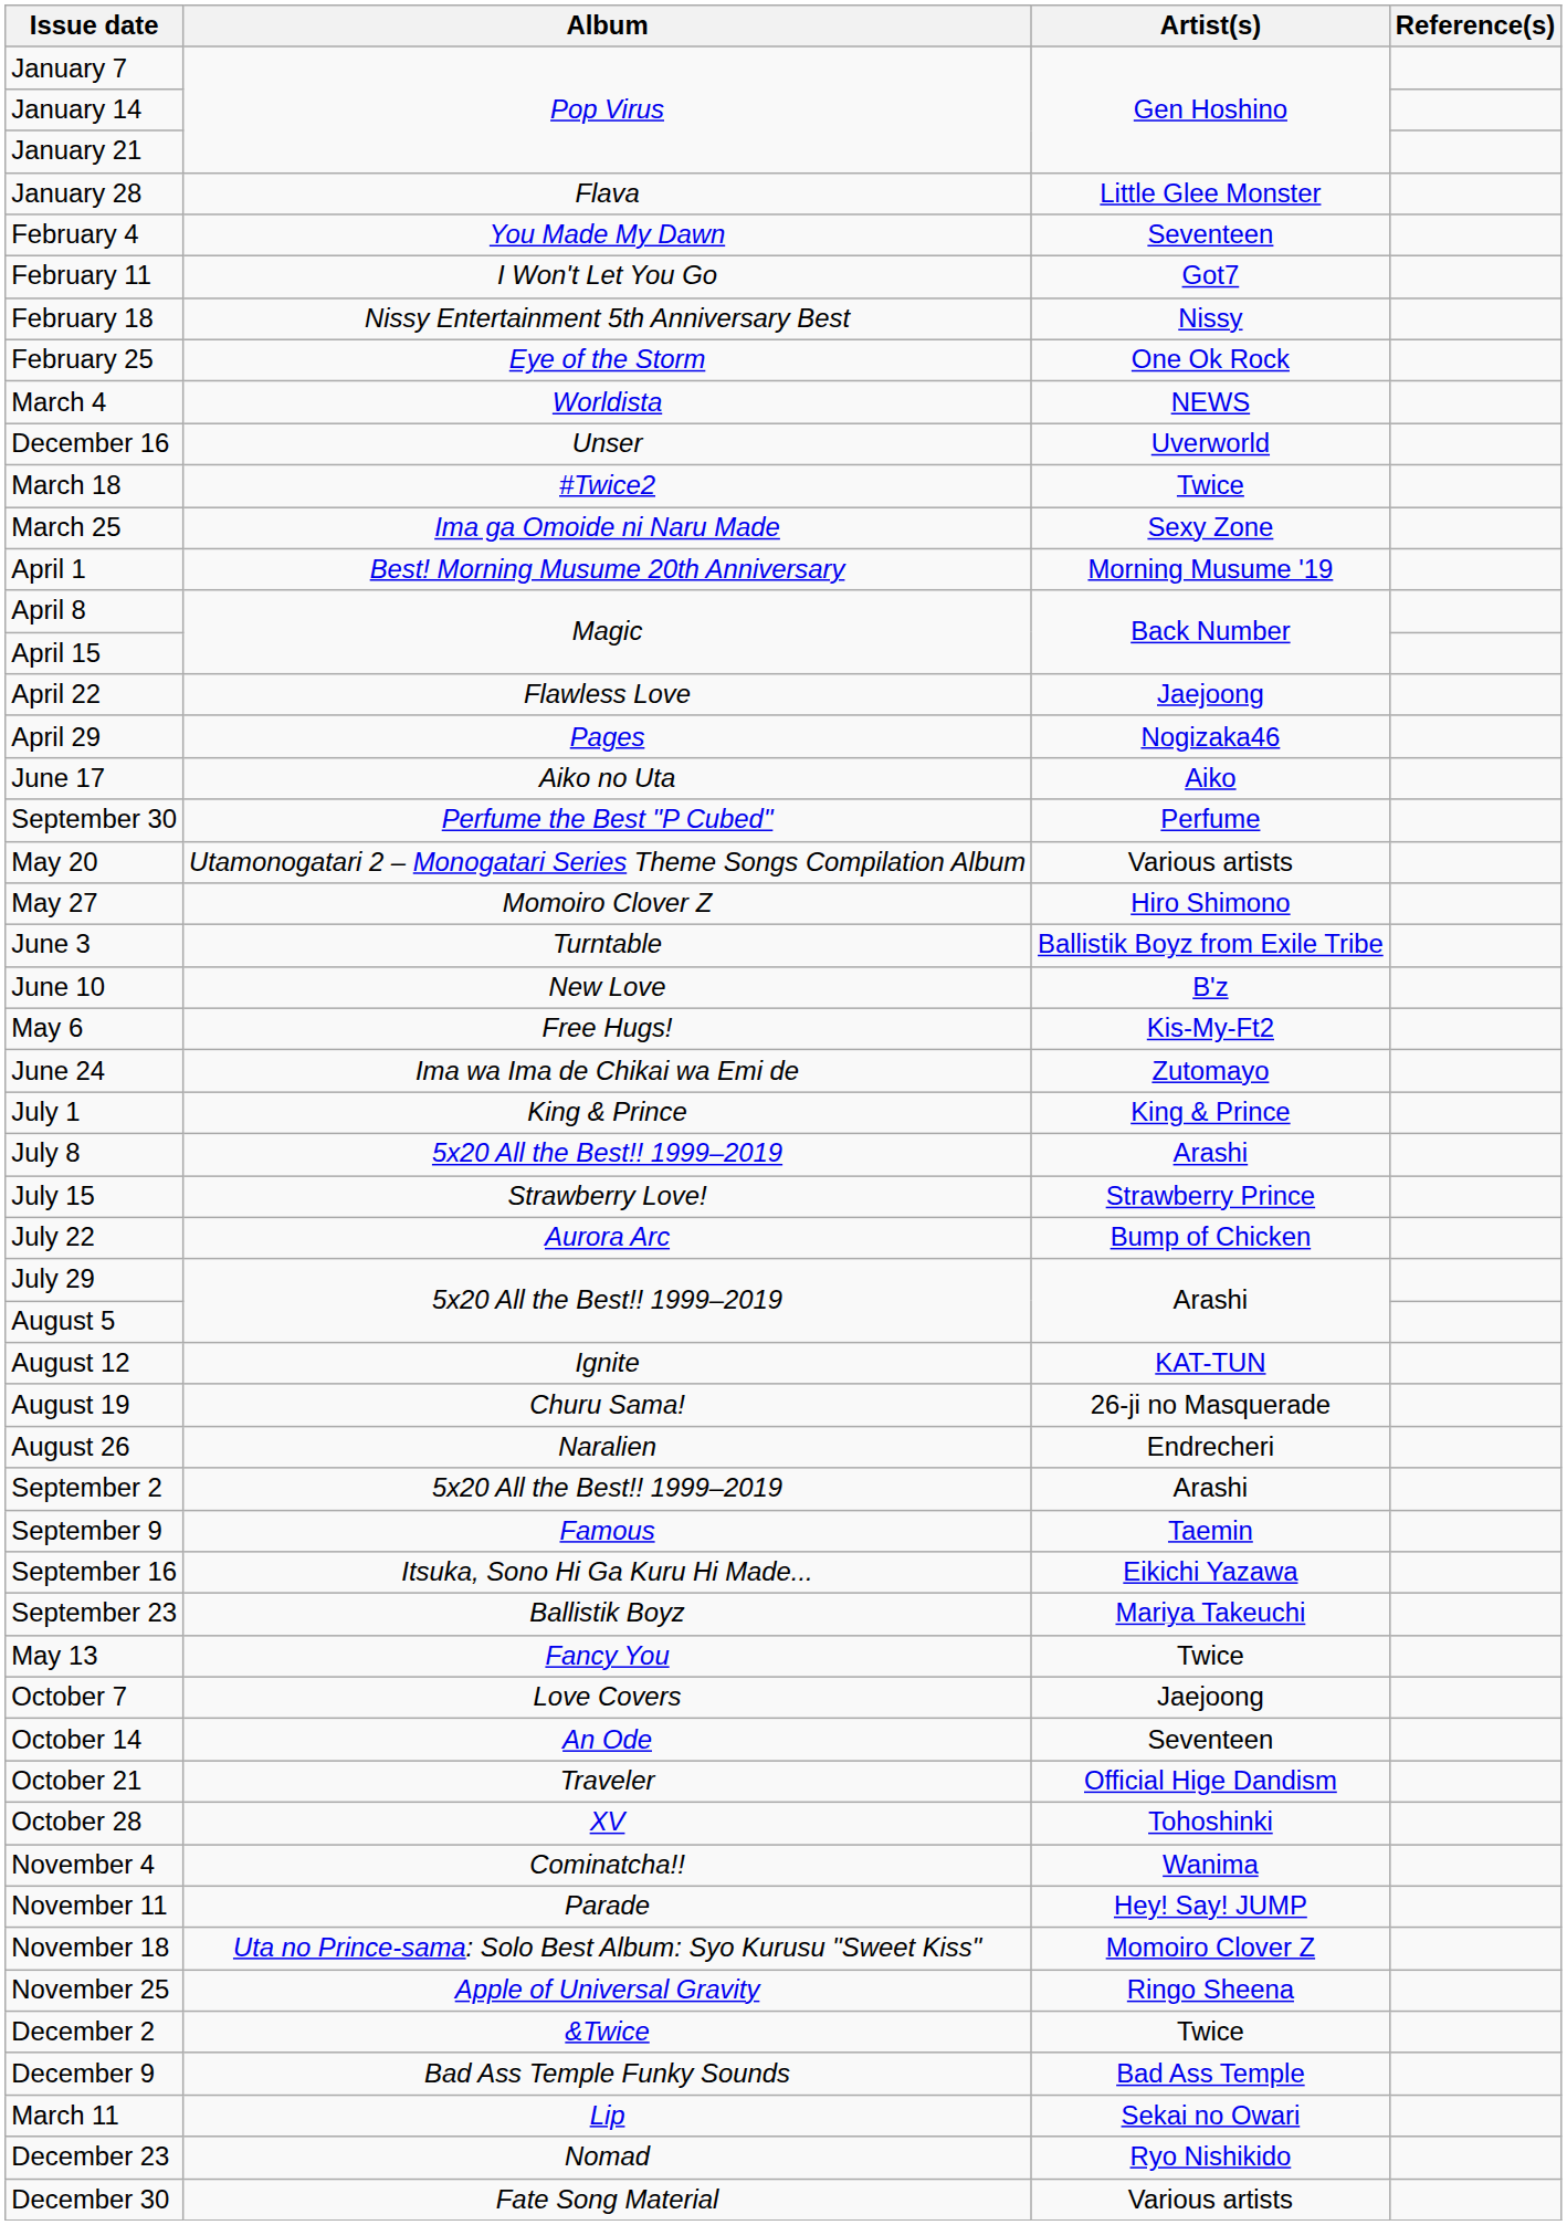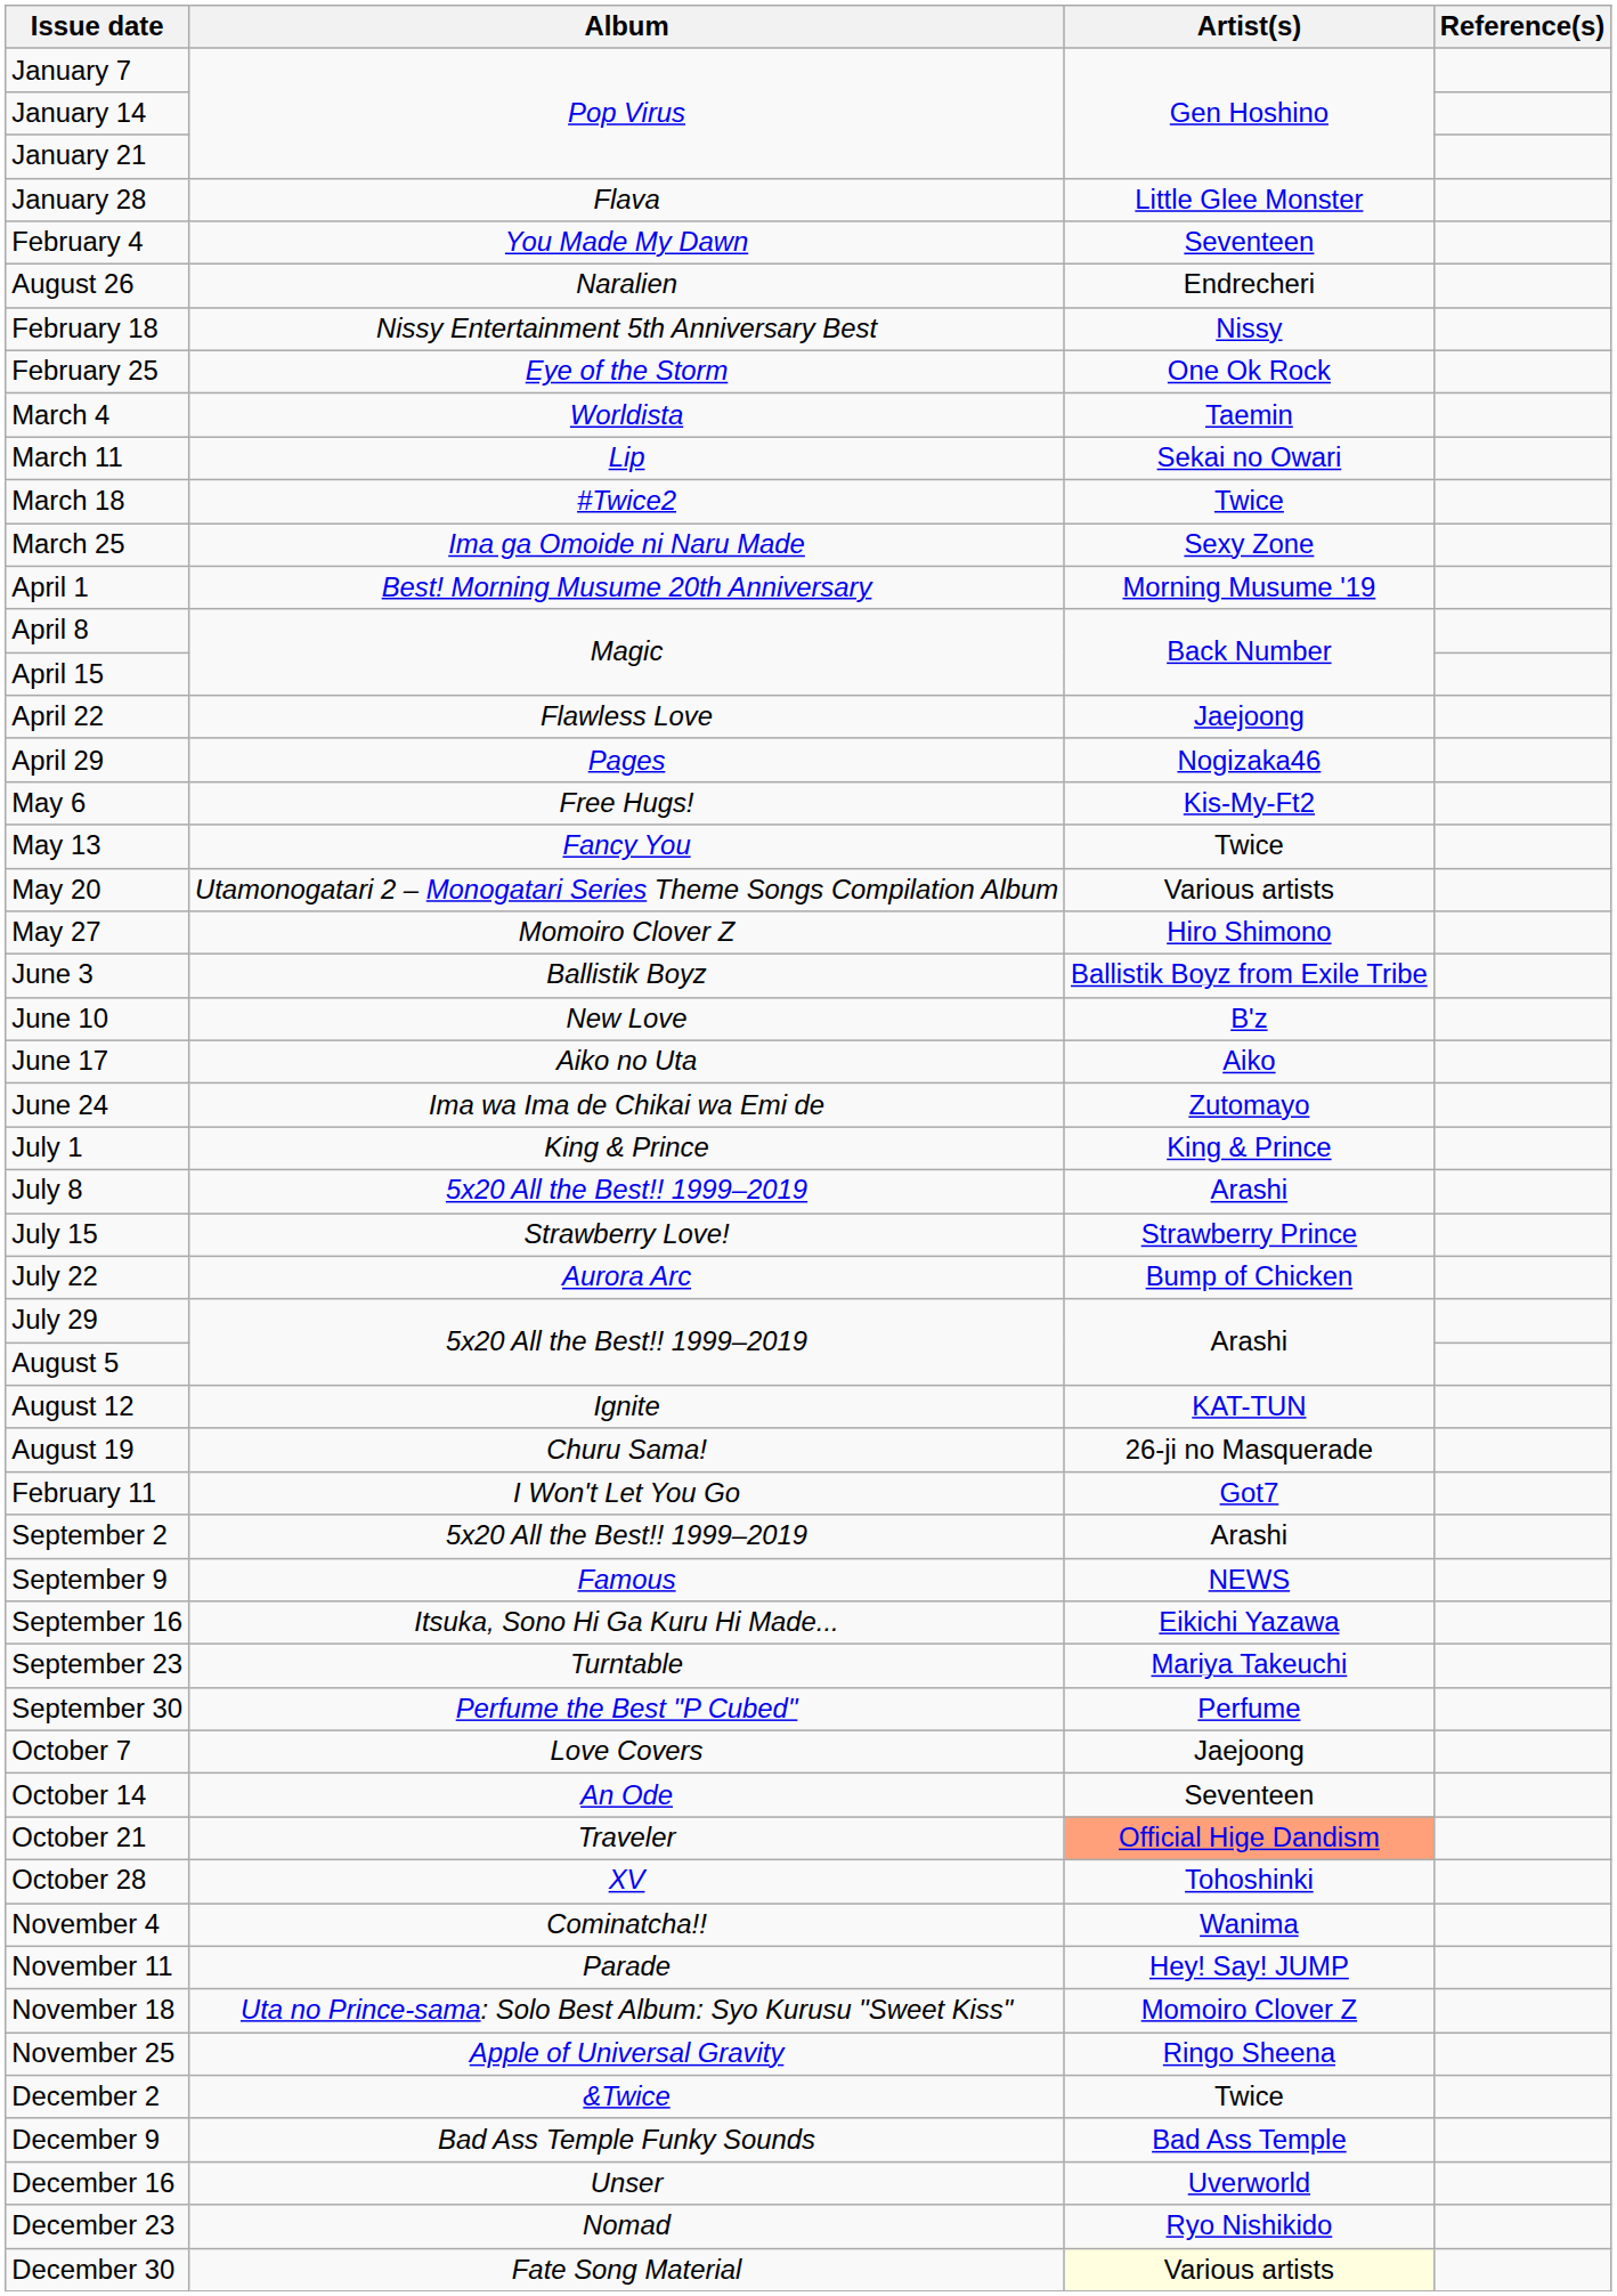 <table class="wikitable" style="text-align:center;">
 <tr>
 <th>Issue date</th>
 <th>Album</th>
 <th>Artist(s)</th>
 <th>Reference(s)</th>
 </tr>
 <tr>
 <td align="left">January 7</td>
 <td rowspan="3"><em><a href='#'>Pop Virus</a></em></td>
 <td rowspan="3"><a href='#'>Gen Hoshino</a></td>
 <td></td>
 </tr>
 <tr>
 <td align="left">January 14</td>
 <td></td>
 </tr>
 <tr>
 <td align="left">January 21</td>
 <td></td>
 </tr>
 <tr>
 <td align="left">January 28</td>
 <td><em>Flava</em></td>
 <td><a href='#'>Little Glee Monster</a></td>
 <td></td>
 </tr>
 <tr>
 <td align="left">February 4</td>
 <td><em><a href='#'>You Made My Dawn</a></em></td>
 <td><a href='#'>Seventeen</a></td>
 <td></td>
 </tr>
 <tr>
-<td align="left">February 11</td>
-<td><em>I Won't Let You Go</em></td>
-<td><a href='#'>Got7</a></td>
+<td align="left">August 26</td>
+<td><em>Naralien</em></td>
+<td>Endrecheri</td>
 <td></td>
 </tr>
 <tr>
 <td align="left">February 18</td>
 <td><em>Nissy Entertainment 5th Anniversary Best</em></td>
 <td><a href='#'>Nissy</a></td>
 <td></td>
 </tr>
 <tr>
 <td align="left">February 25</td>
 <td><em><a href='#'>Eye of the Storm</a></em></td>
 <td><a href='#'>One Ok Rock</a></td>
 <td></td>
 </tr>
 <tr>
 <td align="left">March 4</td>
 <td><em><a href='#'>Worldista</a></em></td>
-<td><a href='#'>NEWS</a></td>
+<td><a href='#'>Taemin</a></td>
 <td></td>
 </tr>
 <tr>
-<td align="left">December 16</td>
-<td><em>Unser</em></td>
-<td><a href='#'>Uverworld</a></td>
+<td align="left">March 11</td>
+<td><em><a href='#'>Lip</a></em></td>
+<td><a href='#'>Sekai no Owari</a></td>
 <td></td>
 </tr>
 <tr>
 <td align="left">March 18</td>
 <td><em><a href='#'>#Twice2</a></em></td>
 <td><a href='#'>Twice</a></td>
 <td></td>
 </tr>
 <tr>
 <td align="left">March 25</td>
 <td><em><a href='#'>Ima ga Omoide ni Naru Made</a></em></td>
 <td><a href='#'>Sexy Zone</a></td>
 <td></td>
 </tr>
 <tr>
 <td align="left">April 1</td>
 <td><em><a href='#'>Best! Morning Musume 20th Anniversary</a></em></td>
 <td><a href='#'>Morning Musume '19</a></td>
 <td></td>
 </tr>
 <tr>
 <td align="left">April 8</td>
 <td rowspan="2"><em>Magic</em></td>
 <td rowspan="2"><a href='#'>Back Number</a></td>
 <td></td>
 </tr>
 <tr>
 <td align="left">April 15</td>
 <td></td>
 </tr>
 <tr>
 <td align="left">April 22</td>
 <td><em>Flawless Love</em></td>
 <td><a href='#'>Jaejoong</a></td>
 <td></td>
 </tr>
 <tr>
 <td align="left">April 29</td>
 <td><em><a href='#'>Pages</a></em></td>
 <td><a href='#'>Nogizaka46</a></td>
 <td></td>
 </tr>
 <tr>
-<td align="left">June 17</td>
-<td><em>Aiko no Uta</em></td>
-<td><a href='#'>Aiko</a></td>
+<td align="left">May 6</td>
+<td><em>Free Hugs!</em></td>
+<td><a href='#'>Kis-My-Ft2</a></td>
 <td></td>
 </tr>
 <tr>
-<td align="left">September 30</td>
-<td><em><a href='#'>Perfume the Best "P Cubed"</a></em></td>
-<td><a href='#'>Perfume</a></td>
+<td align="left">May 13</td>
+<td><em><a href='#'>Fancy You</a></em></td>
+<td>Twice</td>
 <td></td>
 </tr>
 <tr>
 <td align="left">May 20</td>
 <td><em>Utamonogatari 2 – <a href='#'>Monogatari Series</a> Theme Songs Compilation Album</em></td>
 <td>Various artists</td>
 <td></td>
 </tr>
 <tr>
 <td align="left">May 27</td>
 <td><em>Momoiro Clover Z</em></td>
 <td><a href='#'>Hiro Shimono</a></td>
 <td></td>
 </tr>
 <tr>
 <td align="left">June 3</td>
-<td><em>Turntable</em></td>
+<td><em>Ballistik Boyz</em></td>
 <td><a href='#'>Ballistik Boyz from Exile Tribe</a></td>
 <td></td>
 </tr>
 <tr>
 <td align="left">June 10</td>
 <td><em>New Love</em></td>
 <td><a href='#'>B'z</a></td>
 <td></td>
 </tr>
 <tr>
-<td align="left">May 6</td>
-<td><em>Free Hugs!</em></td>
-<td><a href='#'>Kis-My-Ft2</a></td>
+<td align="left">June 17</td>
+<td><em>Aiko no Uta</em></td>
+<td><a href='#'>Aiko</a></td>
 <td></td>
 </tr>
 <tr>
 <td align="left">June 24</td>
 <td><em>Ima wa Ima de Chikai wa Emi de</em></td>
 <td><a href='#'>Zutomayo</a></td>
 <td></td>
 </tr>
 <tr>
 <td align="left">July 1</td>
 <td><em>King & Prince</em></td>
 <td><a href='#'>King & Prince</a></td>
 <td></td>
 </tr>
 <tr>
 <td align="left">July 8</td>
 <td><em><a href='#'>5x20 All the Best!! 1999–2019</a></em></td>
 <td><a href='#'>Arashi</a></td>
 <td></td>
 </tr>
 <tr>
 <td align="left">July 15</td>
 <td><em>Strawberry Love!</em></td>
 <td><a href='#'>Strawberry Prince</a></td>
 <td></td>
 </tr>
 <tr>
 <td align="left">July 22</td>
 <td><em><a href='#'>Aurora Arc</a></em></td>
 <td><a href='#'>Bump of Chicken</a></td>
 <td></td>
 </tr>
 <tr>
 <td align="left">July 29</td>
 <td rowspan="2"><em>5x20 All the Best!! 1999–2019</em></td>
 <td rowspan="2">Arashi</td>
 <td></td>
 </tr>
 <tr>
 <td align="left">August 5</td>
 <td></td>
 </tr>
 <tr>
 <td align="left">August 12</td>
 <td><em>Ignite</em></td>
 <td><a href='#'>KAT-TUN</a></td>
 <td></td>
 </tr>
 <tr>
 <td align="left">August 19</td>
 <td><em>Churu Sama!</em></td>
 <td>26-ji no Masquerade</td>
 <td></td>
 </tr>
 <tr>
-<td align="left">August 26</td>
-<td><em>Naralien</em></td>
-<td>Endrecheri</td>
+<td align="left">February 11</td>
+<td><em>I Won't Let You Go</em></td>
+<td><a href='#'>Got7</a></td>
 <td></td>
 </tr>
 <tr>
 <td align="left">September 2</td>
 <td><em>5x20 All the Best!! 1999–2019</em></td>
 <td>Arashi</td>
 <td></td>
 </tr>
 <tr>
 <td align="left">September 9</td>
 <td><em><a href='#'>Famous</a></em></td>
-<td><a href='#'>Taemin</a></td>
+<td><a href='#'>NEWS</a></td>
 <td></td>
 </tr>
 <tr>
 <td align="left">September 16</td>
 <td><em>Itsuka, Sono Hi Ga Kuru Hi Made...</em></td>
 <td><a href='#'>Eikichi Yazawa</a></td>
 <td></td>
 </tr>
 <tr>
 <td align="left">September 23</td>
-<td><em>Ballistik Boyz</em></td>
+<td><em>Turntable</em></td>
 <td><a href='#'>Mariya Takeuchi</a></td>
 <td></td>
 </tr>
 <tr>
-<td align="left">May 13</td>
-<td><em><a href='#'>Fancy You</a></em></td>
-<td>Twice</td>
+<td align="left">September 30</td>
+<td><em><a href='#'>Perfume the Best "P Cubed"</a></em></td>
+<td><a href='#'>Perfume</a></td>
 <td></td>
 </tr>
 <tr>
 <td align="left">October 7</td>
 <td><em>Love Covers</em></td>
 <td>Jaejoong</td>
 <td></td>
 </tr>
 <tr>
 <td align="left">October 14</td>
 <td><em><a href='#'>An Ode</a></em></td>
 <td>Seventeen</td>
 <td></td>
 </tr>
 <tr>
 <td align="left">October 21</td>
 <td><em>Traveler</em></td>
-<td><a href='#'>Official Hige Dandism</a></td>
+<td style="background: lightsalmon;"><a href='#'>Official Hige Dandism</a></td>
 <td></td>
 </tr>
 <tr>
 <td align="left">October 28</td>
 <td><em><a href='#'>XV</a></em></td>
 <td><a href='#'>Tohoshinki</a></td>
 <td></td>
 </tr>
 <tr>
 <td align="left">November 4</td>
 <td><em>Cominatcha!!</em></td>
 <td><a href='#'>Wanima</a></td>
 <td></td>
 </tr>
 <tr>
 <td align="left">November 11</td>
 <td><em>Parade</em></td>
 <td><a href='#'>Hey! Say! JUMP</a></td>
 <td></td>
 </tr>
 <tr>
 <td align="left">November 18</td>
 <td><em><a href='#'>Uta no Prince-sama</a>: Solo Best Album: Syo Kurusu "Sweet Kiss"</em></td>
 <td><a href='#'>Momoiro Clover Z</a></td>
 <td></td>
 </tr>
 <tr>
 <td align="left">November 25</td>
 <td><em><a href='#'>Apple of Universal Gravity</a></em></td>
 <td><a href='#'>Ringo Sheena</a></td>
 <td></td>
 </tr>
 <tr>
 <td align="left">December 2</td>
 <td><em><a href='#'>&Twice</a></em></td>
 <td>Twice</td>
 <td></td>
 </tr>
 <tr>
 <td align="left">December 9</td>
 <td><em>Bad Ass Temple Funky Sounds</em></td>
 <td><a href='#'>Bad Ass Temple</a></td>
 <td></td>
 </tr>
 <tr>
-<td align="left">March 11</td>
-<td><em><a href='#'>Lip</a></em></td>
-<td><a href='#'>Sekai no Owari</a></td>
+<td align="left">December 16</td>
+<td><em>Unser</em></td>
+<td><a href='#'>Uverworld</a></td>
 <td></td>
 </tr>
 <tr>
 <td align="left">December 23</td>
 <td><em>Nomad</em></td>
 <td><a href='#'>Ryo Nishikido</a></td>
 <td></td>
 </tr>
 <tr>
 <td align="left">December 30</td>
 <td><em>Fate Song Material</em></td>
-<td>Various artists</td>
+<td style="background: lightyellow;">Various artists</td>
 <td></td>
 </tr>
 </table>
